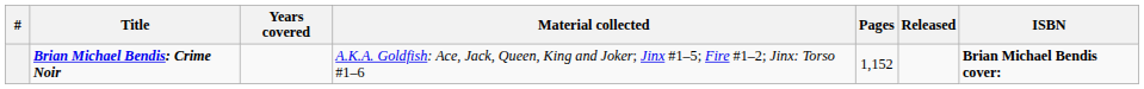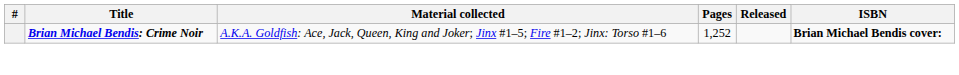 <table class="wikitable sortable" width=99%>
 <tr>
 <th class="unsortable" width=20px>#</th>
 <th>Title</th>
-<th>Years covered</th>
 <th class="unsortable">Material collected</th>
 <th>Pages</th>
 <th>Released</th>
 <th class="unsortable">ISBN</th>
 </tr>
 <tr>
 <th style="background-color: light grey;"></th>
 <td><strong><em><a href='#'>Brian Michael Bendis</a>: Crime Noir</em></strong></td>
-<td></td>
 <td><em><a href='#'>A.K.A. Goldfish</a>: Ace, Jack, Queen, King and Joker</em>; <em><a href='#'>Jinx</a></em> #1–5; <em><a href='#'>Fire</a></em> #1–2; <em>Jinx: Torso</em> #1–6</td>
-<td style="text-align: center;">1,152</td>
+<td style="text-align: center;">1,252</td>
 <td></td>
 <td><strong>Brian Michael Bendis cover: </strong></td>
 </tr>
 </table>
